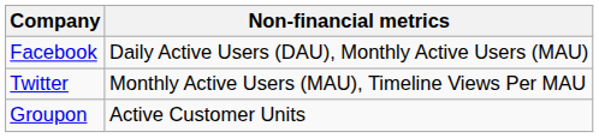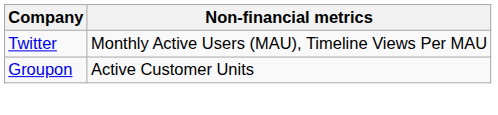 <table class="wikitable">
 <tr>
 <th>Company</th>
 <th>Non-financial metrics</th>
-</tr>
-<tr>
-<td><a href='#'>Facebook</a></td>
-<td>Daily Active Users (DAU), Monthly Active Users (MAU)</td>
 </tr>
 <tr>
 <td><a href='#'>Twitter</a></td>
 <td>Monthly Active Users (MAU), Timeline Views Per MAU</td>
 </tr>
 <tr>
 <td><a href='#'>Groupon</a></td>
 <td>Active Customer Units</td>
 </tr>
 </table>
